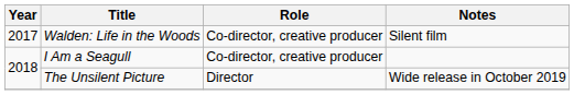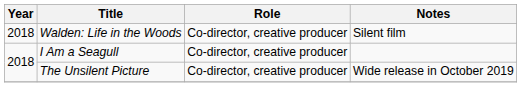 <table class="wikitable">
 <tr>
 <th>Year</th>
 <th>Title</th>
 <th>Role</th>
 <th>Notes</th>
 </tr>
 <tr>
-<td>2017</td>
+<td>2018</td>
 <td><em>Walden: Life in the Woods</em></td>
 <td>Co-director, creative producer</td>
 <td>Silent film</td>
 </tr>
 <tr>
 <td rowspan="2">2018</td>
 <td><em>I Am a Seagull</em></td>
 <td>Co-director, creative producer</td>
 <td></td>
 </tr>
 <tr>
 <td><em>The Unsilent Picture</em></td>
-<td>Director</td>
+<td>Co-director, creative producer</td>
 <td>Wide release in October 2019</td>
 </tr>
 <tr>
 </tr>
 </table>
